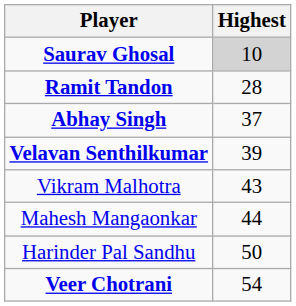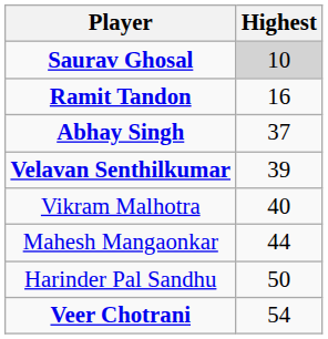 <table class="wikitable" style="text-align:center;">
 <tr>
 <th>Player</th>
 <th>Highest</th>
 </tr>
 <tr>
 <td><strong><a href='#'>Saurav Ghosal</a></strong></td>
 <td style="background: lightgrey;">10</td>
 </tr>
 <tr>
 <td><strong><a href='#'>Ramit Tandon</a></strong></td>
-<td>28</td>
+<td>16</td>
 </tr>
 <tr>
 <td><strong><a href='#'>Abhay Singh</a></strong></td>
 <td>37</td>
 </tr>
 <tr>
 <td><strong><a href='#'>Velavan Senthilkumar</a></strong></td>
 <td>39</td>
 </tr>
 <tr>
 <td><a href='#'>Vikram Malhotra</a></td>
-<td>43</td>
+<td>40</td>
 </tr>
 <tr>
 <td><a href='#'>Mahesh Mangaonkar</a></td>
 <td>44</td>
 </tr>
 <tr>
 <td><a href='#'>Harinder Pal Sandhu</a></td>
 <td>50</td>
 </tr>
 <tr>
 <td><strong><a href='#'>Veer Chotrani</a></strong></td>
 <td>54</td>
 </tr>
 </table>
